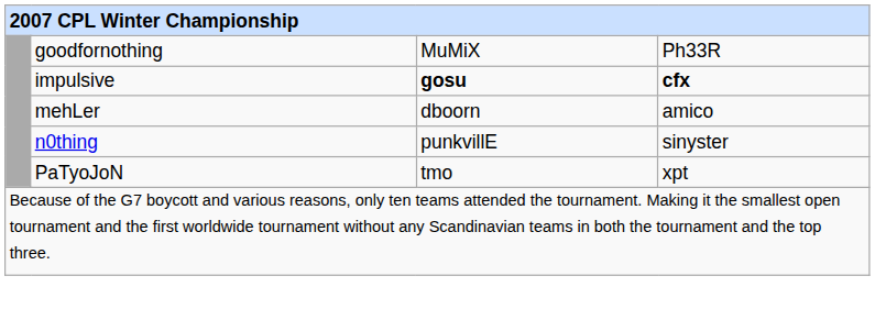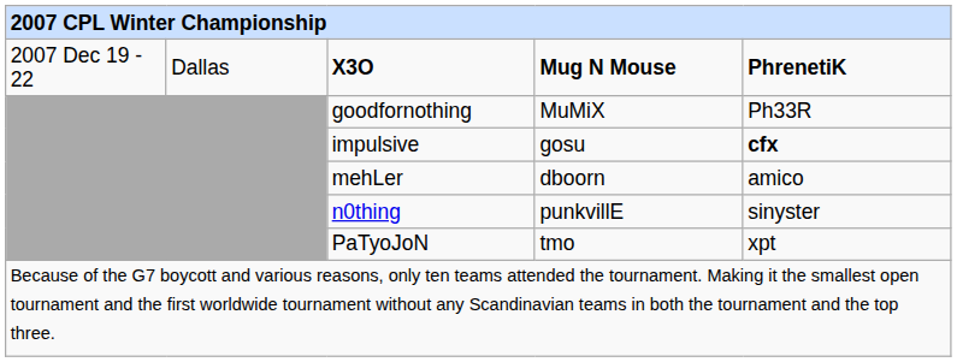 <table class="wikitable collapsible collapsed"  style="font-size:90%; margin:0; width:650px;">
 <tr>
 <th colspan="5" style="background:#cae0ff;text-align:left;">2007 CPL Winter Championship</th>
+</tr>
+<tr>
+<td style="width:17%;">2007 Dec 19 - 22</td>
+<td style="width:17%;"> Dallas</td>
+<td style="width:22%;"> <strong>X3O</strong></td>
+<td style="width:22%;"> <strong>Mug N Mouse</strong></td>
+<td style="width:22%;"> <strong>PhrenetiK</strong></td>
 </tr>
 <tr>
 <td colspan="2" rowspan="5" style="background:#aaa;"></td>
 <td> goodfornothing</td>
 <td> MuMiX</td>
 <td> Ph33R</td>
 </tr>
 <tr>
 <td> impulsive</td>
-<td><strong> gosu</strong></td>
+<td> gosu</td>
 <td><strong> cfx</strong></td>
 </tr>
 <tr>
 <td> mehLer</td>
 <td> dboorn</td>
 <td> amico</td>
 </tr>
 <tr>
 <td> <a href='#'>n0thing</a></td>
 <td> punkvillE</td>
 <td> sinyster</td>
 </tr>
 <tr>
 <td> PaTyoJoN</td>
 <td> tmo</td>
 <td> xpt</td>
 </tr>
 <tr>
 <td colspan="5" style="text-align:left;"><sup>Because of the G7 boycott and various reasons, only ten teams attended the tournament. Making it the smallest open tournament and the first worldwide tournament without any Scandinavian teams in both the tournament and the top three.</sup></td>
 </tr>
 </table>
